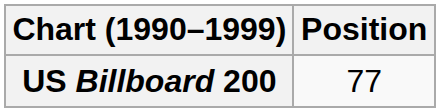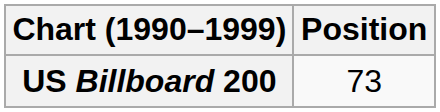 <table class="wikitable plainrowheaders">
 <tr>
 <th>Chart (1990–1999)</th>
 <th>Position</th>
 </tr>
 <tr>
 <th scope="row">US <em>Billboard</em> 200</th>
-<td style="text-align:center;">77</td>
+<td style="text-align:center;">73</td>
 </tr>
 </table>
